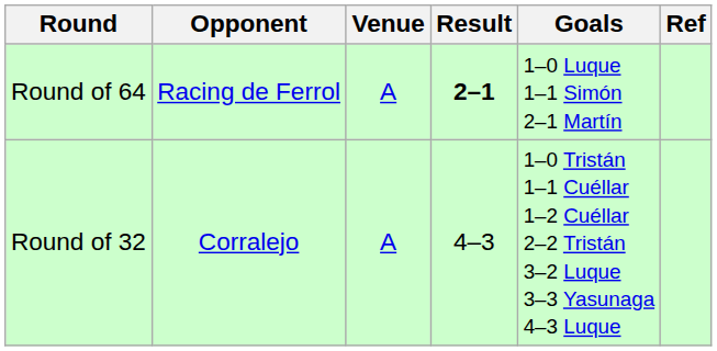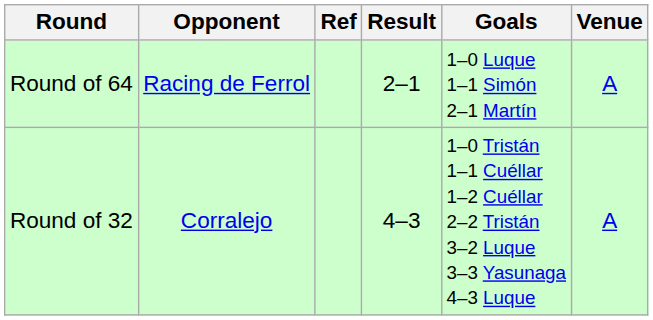 <table class="wikitable" style="font-size:100%; text-align:center">
 <tr>
 <th>Round</th>
 <th>Opponent</th>
-<th>Venue</th>
+<th>Ref</th>
 <th>Result</th>
 <th>Goals</th>
-<th>Ref</th>
+<th>Venue</th>
 </tr>
 <tr bgcolor= CCFFCC>
 <td>Round of 64</td>
 <td><a href='#'>Racing de Ferrol</a></td>
+<td></td>
+<td>2–1</td>
+<td align="left"><small>1–0  <a href='#'>Luque</a><br>1–1  <a href='#'>Simón</a><br>2–1  <a href='#'>Martín</a></small></td>
 <td><a href='#'>A</a></td>
-<td><strong>2–1</strong></td>
-<td align="left"><small>1–0  <a href='#'>Luque</a><br>1–1  <a href='#'>Simón</a><br>2–1  <a href='#'>Martín</a></small></td>
-<td></td>
 </tr>
 <tr bgcolor= CCFFCC>
 <td>Round of 32</td>
 <td><a href='#'>Corralejo</a></td>
-<td><a href='#'>A</a></td>
+<td></td>
 <td>4–3</td>
 <td align="left"><small>1–0  <a href='#'>Tristán</a><br>1–1  <a href='#'>Cuéllar</a><br>1–2  <a href='#'>Cuéllar</a><br>2–2  <a href='#'>Tristán</a><br>3–2  <a href='#'>Luque</a><br>3–3  <a href='#'>Yasunaga</a><br>4–3  <a href='#'>Luque</a></small></td>
-<td></td>
+<td><a href='#'>A</a></td>
 </tr>
 </table>
